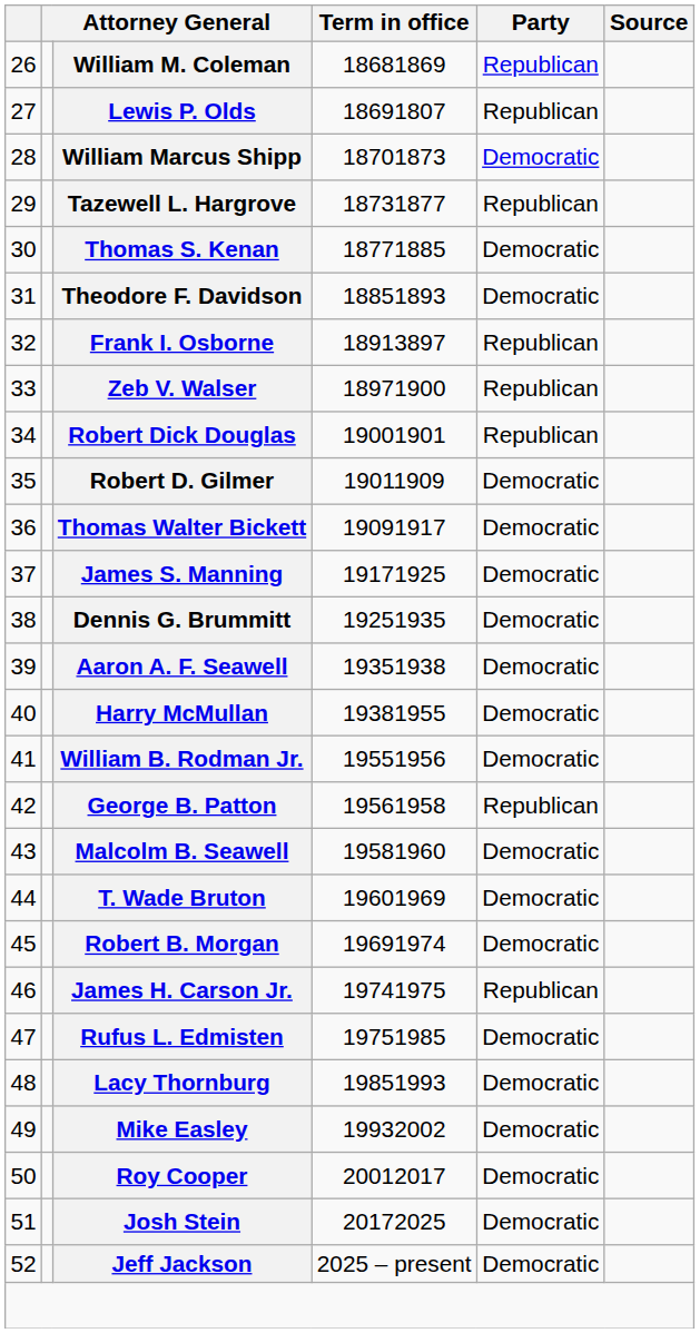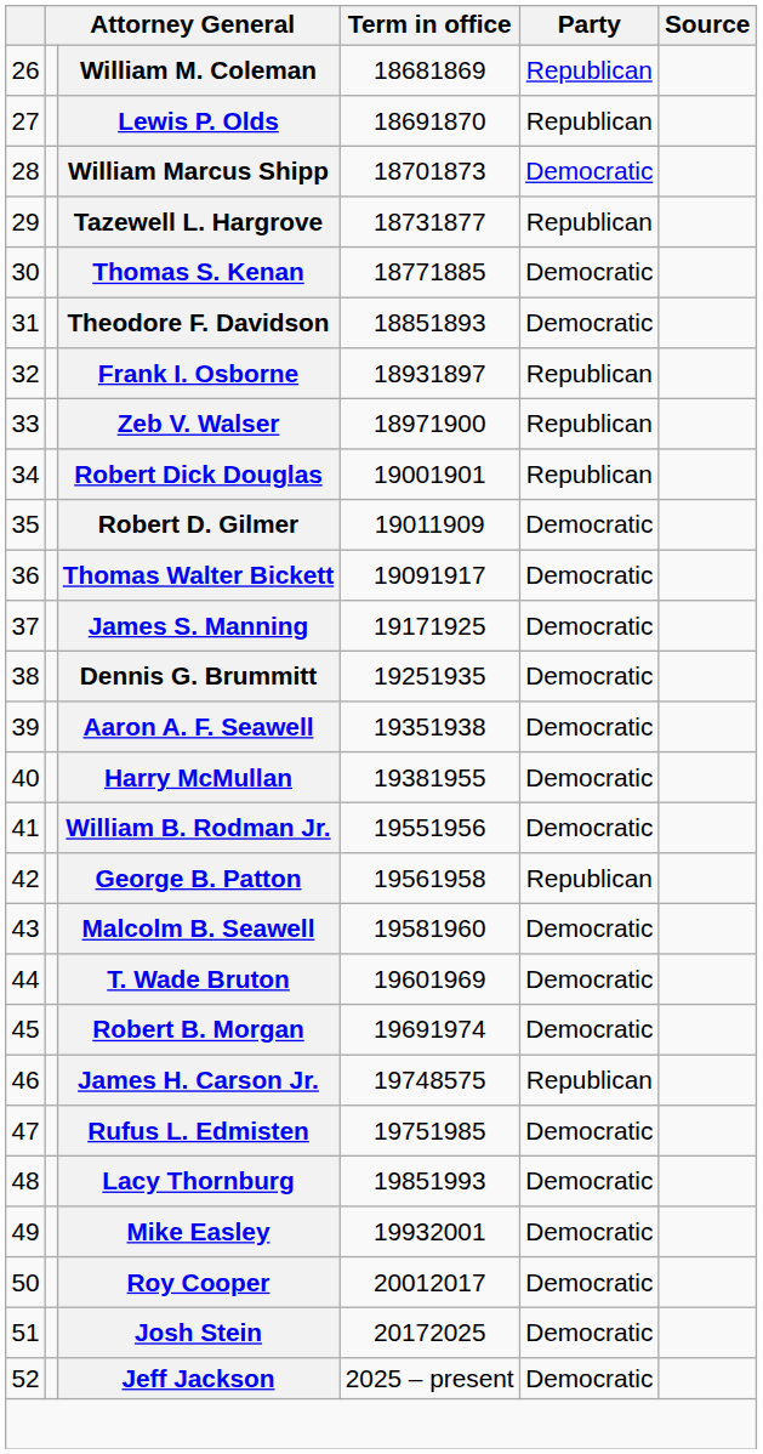 <table class="wikitable sortable" style="text-align:center;">
 <tr>
 <th scope="col" data-sort-type="number"></th>
 <th scope="col" colspan="2">Attorney General</th>
 <th scope="col">Term in office</th>
 <th scope="col">Party</th>
 <th scope="col">Source</th>
 </tr>
 <tr style="height:2em;">
 <td>26</td>
 <td data-sort-value="Coleman, William M."></td>
 <th scope="row">William M. Coleman</th>
 <td>18681869</td>
 <td><a href='#'>Republican</a></td>
 <td></td>
 </tr>
 <tr style="height:2em;">
 <td>27</td>
 <td data-sort-value="Olds, Lewis P."></td>
 <th scope="row"><a href='#'>Lewis P. Olds</a></th>
-<td>18691807</td>
+<td>18691870</td>
 <td>Republican</td>
 <td></td>
 </tr>
 <tr style="height:2em;">
 <td>28</td>
 <td data-sort-value="Shipp, William Marcus"></td>
 <th scope="row">William Marcus Shipp</th>
 <td>18701873</td>
 <td><a href='#'>Democratic</a></td>
 <td></td>
 </tr>
 <tr style="height:2em;">
 <td>29</td>
 <td data-sort-value="Hargrove, Tazewell L."></td>
 <th scope="row">Tazewell L. Hargrove</th>
 <td>18731877</td>
 <td>Republican</td>
 <td></td>
 </tr>
 <tr style="height:2em;">
 <td>30</td>
 <td data-sort-value="Kenan, Thomas S."></td>
 <th scope="row"><a href='#'>Thomas S. Kenan</a></th>
 <td>18771885</td>
 <td>Democratic</td>
 <td></td>
 </tr>
 <tr style="height:2em;">
 <td>31</td>
 <td data-sort-value="Davidson, Theodore F."></td>
 <th scope="row">Theodore F. Davidson</th>
 <td>18851893</td>
 <td>Democratic</td>
 <td></td>
 </tr>
 <tr style="height:2em;">
 <td>32</td>
 <td data-sort-value="Osborne, Frank I."></td>
 <th scope="row"><a href='#'>Frank I. Osborne</a></th>
-<td>18913897</td>
+<td>18931897</td>
 <td>Republican</td>
 <td></td>
 </tr>
 <tr style="height:2em;">
 <td>33</td>
 <td data-sort-value="Walser, Zeb V."></td>
 <th scope="row"><a href='#'>Zeb V. Walser</a></th>
 <td>18971900</td>
 <td>Republican</td>
 <td></td>
 </tr>
 <tr style="height:2em;">
 <td>34</td>
 <td data-sort-value="Douglas, Robert Dick"></td>
 <th scope="row"><a href='#'>Robert Dick Douglas</a></th>
 <td>19001901</td>
 <td>Republican</td>
 <td></td>
 </tr>
 <tr style="height:2em;">
 <td>35</td>
 <td data-sort-value="Gilmer, Robert D."></td>
 <th scope="row">Robert D. Gilmer</th>
 <td>19011909</td>
 <td>Democratic</td>
 <td></td>
 </tr>
 <tr style="height:2em;">
 <td>36</td>
 <td data-sort-value="Bickett, Thomas W."></td>
 <th scope="row"><a href='#'>Thomas Walter Bickett</a></th>
 <td>19091917</td>
 <td>Democratic</td>
 <td></td>
 </tr>
 <tr style="height:2em;">
 <td>37</td>
 <td data-sort-value="Manning, James S."></td>
 <th scope="row"><a href='#'>James S. Manning</a></th>
 <td>19171925</td>
 <td>Democratic</td>
 <td></td>
 </tr>
 <tr style="height:2em;">
 <td>38</td>
 <td data-sort-value="Brummitt, Dennis G."></td>
 <th scope="row">Dennis G. Brummitt</th>
 <td>19251935</td>
 <td>Democratic</td>
 <td></td>
 </tr>
 <tr style="height:2em;">
 <td>39</td>
 <td data-sort-value="Seawell, Aaron A. F."></td>
 <th scope="row"><a href='#'>Aaron A. F. Seawell</a></th>
 <td>19351938</td>
 <td>Democratic</td>
 <td></td>
 </tr>
 <tr style="height:2em;">
 <td>40</td>
 <td data-sort-value="McMullan, Harry"></td>
 <th scope="row"><a href='#'>Harry McMullan</a></th>
 <td>19381955</td>
 <td>Democratic</td>
 <td></td>
 </tr>
 <tr style="height:2em;">
 <td>41</td>
 <td data-sort-value="Rodman, William B. Jr."></td>
 <th scope="row"><a href='#'>William B. Rodman Jr.</a></th>
 <td>19551956</td>
 <td>Democratic</td>
 <td></td>
 </tr>
 <tr style="height:2em;">
 <td>42</td>
 <td data-sort-value="Patton, George B."></td>
 <th scope="row"><a href='#'>George B. Patton</a></th>
 <td>19561958</td>
 <td>Republican</td>
 <td></td>
 </tr>
 <tr style="height:2em;">
 <td>43</td>
 <td data-sort-value="Seawell, Malcolm B."></td>
 <th scope="row"><a href='#'>Malcolm B. Seawell</a></th>
 <td>19581960</td>
 <td>Democratic</td>
 <td></td>
 </tr>
 <tr style="height:2em;">
 <td>44</td>
 <td data-sort-value="Bruton, T. Wade"></td>
 <th scope="row"><a href='#'>T. Wade Bruton</a></th>
 <td>19601969</td>
 <td>Democratic</td>
 <td></td>
 </tr>
 <tr style="height:2em;">
 <td>45</td>
 <td data-sort-value="Morgan, Robert Burren"></td>
 <th scope="row"><a href='#'>Robert B. Morgan</a></th>
 <td>19691974</td>
 <td>Democratic</td>
 <td></td>
 </tr>
 <tr style="height:2em;">
 <td>46</td>
 <td data-sort-value="Carson, James H. Jr."></td>
 <th scope="row"><a href='#'>James H. Carson Jr.</a></th>
-<td>19741975</td>
+<td>19748575</td>
 <td>Republican</td>
 <td></td>
 </tr>
 <tr style="height:2em;">
 <td>47</td>
 <td data-sort-value="Edmisten, Rufus L."></td>
 <th scope="row"><a href='#'>Rufus L. Edmisten</a></th>
 <td>19751985</td>
 <td>Democratic</td>
 <td></td>
 </tr>
 <tr style="height:2em;">
 <td>48</td>
 <td data-sort-value="Thornburg, Lacy"></td>
 <th scope="row"><a href='#'>Lacy Thornburg</a></th>
 <td>19851993</td>
 <td>Democratic</td>
 <td></td>
 </tr>
 <tr style="height:2em;">
 <td>49</td>
 <td data-sort-value="Easley, Mike"></td>
 <th scope="row"><a href='#'>Mike Easley</a></th>
-<td>19932002</td>
+<td>19932001</td>
 <td>Democratic</td>
 <td></td>
 </tr>
 <tr style="height:2em;">
 <td>50</td>
 <td data-sort-value="Cooper, Roy"></td>
 <th scope="row"><a href='#'>Roy Cooper</a></th>
 <td>20012017</td>
 <td>Democratic</td>
 <td></td>
 </tr>
 <tr style="height:2em;">
 <td>51</td>
 <td data-sort-value="Stein, Josh"></td>
 <th scope="row"><a href='#'>Josh Stein</a></th>
 <td>20172025</td>
 <td>Democratic</td>
 <td></td>
 </tr>
 <tr>
 <td>52</td>
 <td data-sort-value="Jackson, Stein"></td>
 <th><a href='#'>Jeff Jackson</a></th>
 <td>2025 – present</td>
 <td>Democratic</td>
 <td></td>
 </tr>
 <tr style="height:2em;">
 </tr>
 </table>
